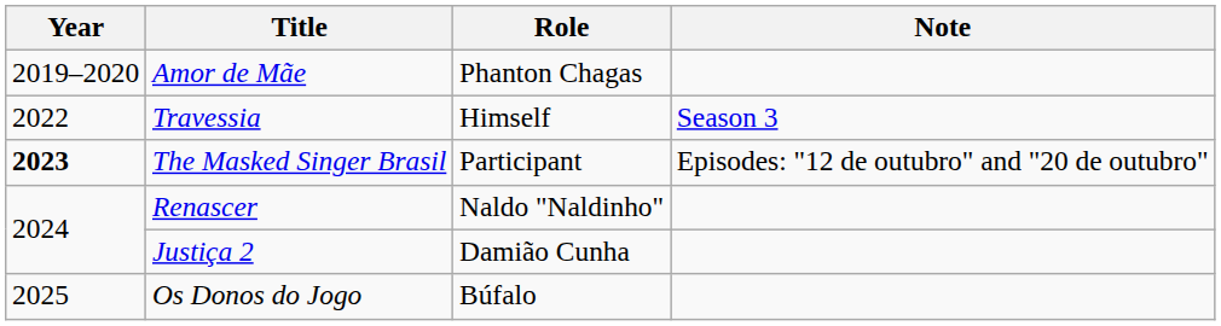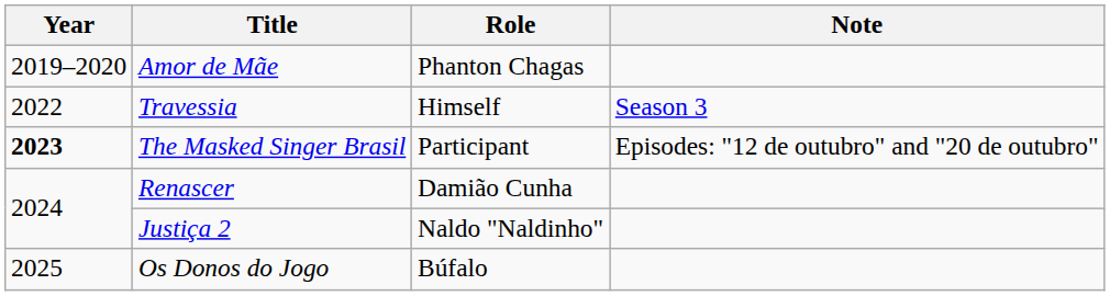 <table class="wikitable">
 <tr>
 <th>Year</th>
 <th>Title</th>
 <th>Role</th>
 <th>Note</th>
 </tr>
 <tr>
 <td>2019–2020</td>
 <td><em><a href='#'>Amor de Mãe</a></em></td>
 <td>Phanton Chagas</td>
 <td></td>
 </tr>
 <tr>
 <td>2022</td>
 <td><em><a href='#'>Travessia</a></em></td>
 <td>Himself</td>
 <td><a href='#'>Season 3</a></td>
 </tr>
 <tr>
 <td><strong>2023</strong></td>
 <td><em><a href='#'>The Masked Singer Brasil</a></em></td>
 <td>Participant</td>
 <td>Episodes: "12 de outubro" and "20 de outubro"</td>
 </tr>
 <tr>
 <td rowspan="2">2024</td>
 <td><em><a href='#'>Renascer</a></em></td>
-<td>Naldo "Naldinho"</td>
+<td>Damião Cunha</td>
 <td></td>
 </tr>
 <tr>
 <td><em><a href='#'>Justiça 2</a></em></td>
-<td>Damião Cunha</td>
+<td>Naldo "Naldinho"</td>
 <td></td>
 </tr>
 <tr>
 <td>2025</td>
 <td><em>Os Donos do Jogo</em></td>
 <td>Búfalo</td>
 <td></td>
 </tr>
 </table>
